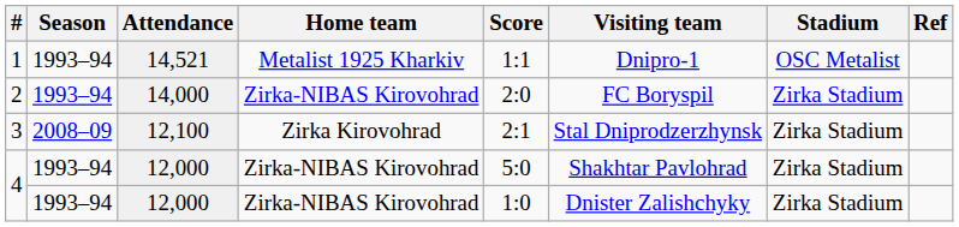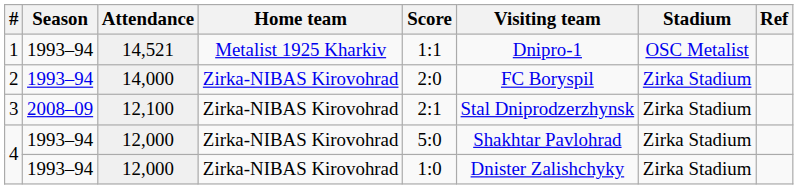 <table class="wikitable" style="text-align:center">
 <tr>
 <th>#</th>
 <th>Season</th>
 <th>Attendance</th>
 <th>Home team</th>
 <th>Score</th>
 <th>Visiting team</th>
 <th>Stadium</th>
 <th>Ref</th>
 </tr>
 <tr>
 <td>1</td>
 <td>1993–94</td>
 <td bgcolor=#F0F0F0>14,521</td>
 <td><a href='#'>Metalist 1925 Kharkiv</a></td>
 <td>1:1</td>
 <td><a href='#'>Dnipro-1</a></td>
 <td><a href='#'>OSC Metalist</a></td>
 <td></td>
 </tr>
 <tr>
 <td>2</td>
 <td><a href='#'>1993–94</a></td>
 <td bgcolor=#F0F0F0>14,000</td>
 <td><a href='#'>Zirka-NIBAS Kirovohrad</a></td>
 <td>2:0</td>
 <td><a href='#'>FC Boryspil</a></td>
 <td><a href='#'>Zirka Stadium</a></td>
 <td></td>
 </tr>
 <tr>
 <td>3</td>
 <td><a href='#'>2008–09</a></td>
 <td bgcolor=#F0F0F0>12,100</td>
-<td>Zirka Kirovohrad</td>
+<td>Zirka-NIBAS Kirovohrad</td>
 <td>2:1</td>
 <td><a href='#'>Stal Dniprodzerzhynsk</a></td>
 <td>Zirka Stadium</td>
 <td></td>
 </tr>
 <tr>
 <td rowspan=2>4</td>
 <td>1993–94</td>
 <td bgcolor=#F0F0F0>12,000</td>
 <td>Zirka-NIBAS Kirovohrad</td>
 <td>5:0</td>
 <td><a href='#'>Shakhtar Pavlohrad</a></td>
 <td>Zirka Stadium</td>
 <td></td>
 </tr>
 <tr>
 <td>1993–94</td>
 <td bgcolor=#F0F0F0>12,000</td>
 <td>Zirka-NIBAS Kirovohrad</td>
 <td>1:0</td>
 <td><a href='#'>Dnister Zalishchyky</a></td>
 <td>Zirka Stadium</td>
 <td></td>
 </tr>
 </table>
